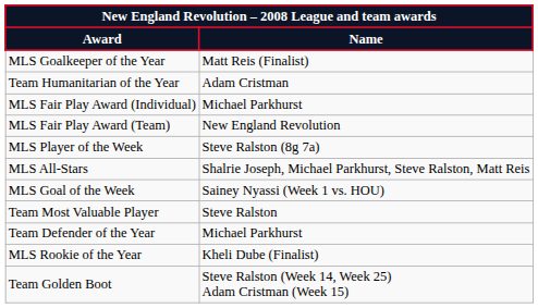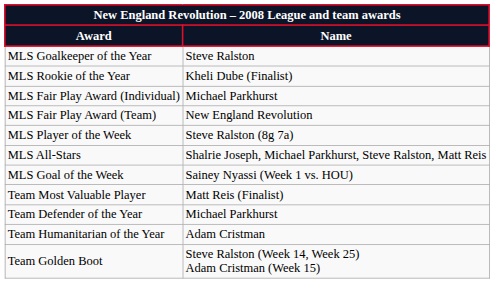 <table class="wikitable">
 <tr>
 <th colspan="2" style="background:#0c1527; color:#fff; border:2px solid #e20e2a; text-align: center; font-weight:bold;">New England Revolution – 2008 League and team awards</th>
 </tr>
 <tr>
 <th style="background:#0c1527; color:#fff; border:2px solid #e20e2a;" scope="col">Award</th>
 <th style="background:#0c1527; color:#fff; border:2px solid #e20e2a;" scope="col">Name</th>
 </tr>
 <tr>
 <td>MLS Goalkeeper of the Year</td>
-<td>Matt Reis (Finalist)</td>
+<td>Steve Ralston</td>
 </tr>
 <tr>
-<td>Team Humanitarian of the Year</td>
-<td>Adam Cristman</td>
+<td>MLS Rookie of the Year</td>
+<td>Kheli Dube (Finalist)</td>
 </tr>
 <tr>
 <td>MLS Fair Play Award (Individual)</td>
 <td>Michael Parkhurst</td>
 </tr>
 <tr>
 <td>MLS Fair Play Award (Team)</td>
 <td>New England Revolution</td>
 </tr>
 <tr>
 <td>MLS Player of the Week</td>
 <td>Steve Ralston (8g 7a)</td>
 </tr>
 <tr>
 <td>MLS All-Stars</td>
 <td>Shalrie Joseph, Michael Parkhurst, Steve Ralston, Matt Reis</td>
 </tr>
 <tr>
 <td>MLS Goal of the Week</td>
 <td>Sainey Nyassi (Week 1 vs. HOU)</td>
 </tr>
 <tr>
 <td>Team Most Valuable Player</td>
-<td>Steve Ralston</td>
+<td>Matt Reis (Finalist)</td>
 </tr>
 <tr>
 <td>Team Defender of the Year</td>
 <td>Michael Parkhurst</td>
 </tr>
 <tr>
-<td>MLS Rookie of the Year</td>
-<td>Kheli Dube (Finalist)</td>
+<td>Team Humanitarian of the Year</td>
+<td>Adam Cristman</td>
 </tr>
 <tr>
 <td>Team Golden Boot</td>
 <td>Steve Ralston (Week 14, Week 25)<br>Adam Cristman (Week 15)</td>
 </tr>
 </table>
